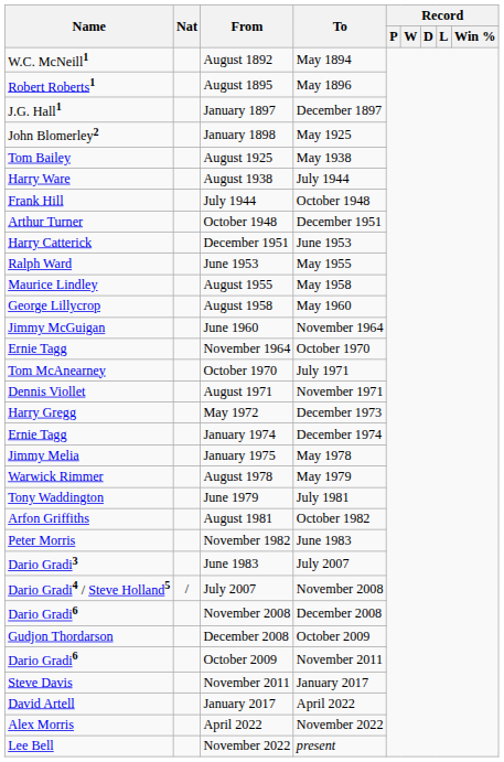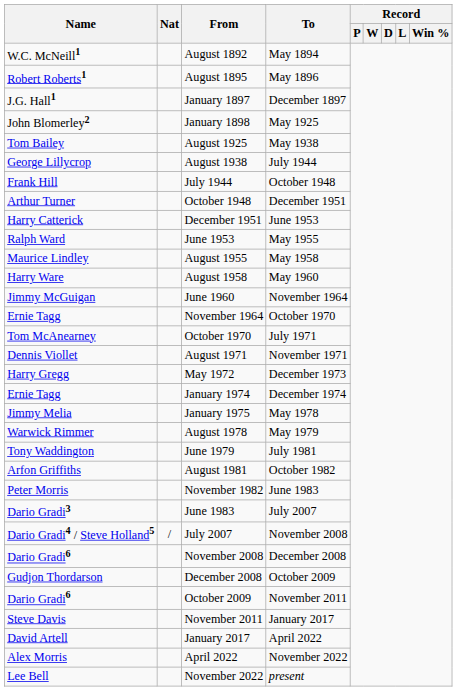 <table class="wikitable" style="text-align: center">
 <tr>
 <th rowspan="2">Name</th>
 <th rowspan="2">Nat</th>
 <th rowspan="2">From</th>
 <th rowspan="2">To</th>
 <th colspan="6">Record</th>
 </tr>
 <tr>
 <th>P</th>
 <th>W</th>
 <th>D</th>
 <th>L</th>
 <th>Win %</th>
 </tr>
 <tr>
 <td align=left>W.C. McNeill<sup><span><strong>1</strong></span></sup></td>
 <td></td>
 <td align=left>August 1892</td>
 <td align=left>May 1894<br></td>
 </tr>
 <tr>
 <td align=left><a href='#'>Robert Roberts</a><sup><span><strong>1</strong></span></sup></td>
 <td></td>
 <td align=left>August 1895</td>
 <td align=left>May 1896<br></td>
 </tr>
 <tr>
 <td align=left>J.G. Hall<sup><span><strong>1</strong></span></sup></td>
 <td></td>
 <td align=left>January 1897</td>
 <td align=left>December 1897<br></td>
 </tr>
 <tr>
 <td align=left>John Blomerley<sup><span><strong>2</strong></span></sup></td>
 <td></td>
 <td align=left>January 1898</td>
 <td align=left>May 1925<br></td>
 </tr>
 <tr>
 <td align=left><a href='#'>Tom Bailey</a></td>
 <td></td>
 <td align=left>August 1925</td>
 <td align=left>May 1938<br></td>
 </tr>
 <tr>
-<td align=left><a href='#'>Harry Ware</a></td>
+<td align=left><a href='#'>George Lillycrop</a></td>
 <td></td>
 <td align=left>August 1938</td>
 <td align=left>July 1944<br></td>
 </tr>
 <tr>
 <td align=left><a href='#'>Frank Hill</a></td>
 <td></td>
 <td align=left>July 1944</td>
 <td align=left>October 1948<br></td>
 </tr>
 <tr>
 <td align=left><a href='#'>Arthur Turner</a></td>
 <td></td>
 <td align=left>October 1948</td>
 <td align=left>December 1951<br></td>
 </tr>
 <tr>
 <td align=left><a href='#'>Harry Catterick</a></td>
 <td></td>
 <td align=left>December 1951</td>
 <td align=left>June 1953<br></td>
 </tr>
 <tr>
 <td align=left><a href='#'>Ralph Ward</a></td>
 <td></td>
 <td align=left>June 1953</td>
 <td align=left>May 1955<br></td>
 </tr>
 <tr>
 <td align=left><a href='#'>Maurice Lindley</a></td>
 <td></td>
 <td align=left>August 1955</td>
 <td align=left>May 1958<br></td>
 </tr>
 <tr>
-<td align=left><a href='#'>George Lillycrop</a></td>
+<td align=left><a href='#'>Harry Ware</a></td>
 <td></td>
 <td align=left>August 1958</td>
 <td align=left>May 1960<br></td>
 </tr>
 <tr>
 <td align=left><a href='#'>Jimmy McGuigan</a></td>
 <td></td>
 <td align=left>June 1960</td>
 <td align=left>November 1964<br></td>
 </tr>
 <tr>
 <td align=left><a href='#'>Ernie Tagg</a></td>
 <td></td>
 <td align=left>November 1964</td>
 <td align=left>October 1970<br></td>
 </tr>
 <tr>
 <td align=left><a href='#'>Tom McAnearney</a></td>
 <td></td>
 <td align=left>October 1970</td>
 <td align=left>July 1971<br></td>
 </tr>
 <tr>
 <td align=left><a href='#'>Dennis Viollet</a></td>
 <td></td>
 <td align=left>August 1971</td>
 <td align=left>November 1971<br></td>
 </tr>
 <tr>
 <td align=left><a href='#'>Harry Gregg</a></td>
 <td></td>
 <td align=left>May 1972</td>
 <td align=left>December 1973<br></td>
 </tr>
 <tr>
 <td align=left><a href='#'>Ernie Tagg</a></td>
 <td></td>
 <td align=left>January 1974</td>
 <td align=left>December 1974<br></td>
 </tr>
 <tr>
 <td align=left><a href='#'>Jimmy Melia</a></td>
 <td></td>
 <td align=left>January 1975</td>
 <td align=left>May 1978<br></td>
 </tr>
 <tr>
 <td align=left><a href='#'>Warwick Rimmer</a></td>
 <td></td>
 <td align=left>August 1978</td>
 <td align=left>May 1979<br></td>
 </tr>
 <tr>
 <td align=left><a href='#'>Tony Waddington</a></td>
 <td></td>
 <td align=left>June 1979</td>
 <td align=left>July 1981<br></td>
 </tr>
 <tr>
 <td align=left><a href='#'>Arfon Griffiths</a></td>
 <td></td>
 <td align=left>August 1981</td>
 <td align=left>October 1982<br></td>
 </tr>
 <tr>
 <td align=left><a href='#'>Peter Morris</a></td>
 <td></td>
 <td align=left>November 1982</td>
 <td align=left>June 1983<br></td>
 </tr>
 <tr>
 <td align=left><a href='#'>Dario Gradi</a><sup><span><strong>3</strong></span></sup></td>
 <td></td>
 <td align=left>June 1983</td>
 <td align=left>July 2007<br></td>
 </tr>
 <tr>
 <td align=left><a href='#'>Dario Gradi</a><sup><span><strong>4</strong></span></sup> / <a href='#'>Steve Holland</a><sup><span><strong>5</strong></span></sup></td>
 <td> / </td>
 <td align=left>July 2007</td>
 <td align=left>November 2008<br></td>
 </tr>
 <tr>
 <td align=left><a href='#'>Dario Gradi</a><sup><span><strong>6</strong></span></sup></td>
 <td></td>
 <td align=left>November 2008</td>
 <td align=left>December 2008<br></td>
 </tr>
 <tr>
 <td align=left><a href='#'>Gudjon Thordarson</a></td>
 <td></td>
 <td align=left>December 2008</td>
 <td align=left>October 2009<br></td>
 </tr>
 <tr>
 <td align=left><a href='#'>Dario Gradi</a><sup><span><strong>6</strong></span></sup></td>
 <td></td>
 <td align=left>October 2009</td>
 <td align=left>November 2011<br></td>
 </tr>
 <tr>
 <td align=left><a href='#'>Steve Davis</a></td>
 <td></td>
 <td align=left>November 2011</td>
 <td align=left>January 2017<br></td>
 </tr>
 <tr>
 <td align=left><a href='#'>David Artell</a></td>
 <td></td>
 <td align=left>January 2017</td>
 <td align=left>April 2022<br></td>
 </tr>
 <tr>
 <td align=left><a href='#'>Alex Morris</a></td>
 <td></td>
 <td align=left>April 2022</td>
 <td align=left>November 2022<br></td>
 </tr>
 <tr>
 <td align=left><a href='#'>Lee Bell</a></td>
 <td></td>
 <td align=left>November 2022</td>
 <td align=left><em>present</em><br></td>
 </tr>
 </table>
